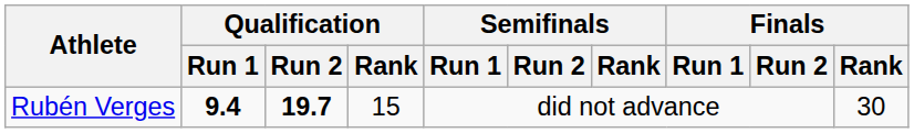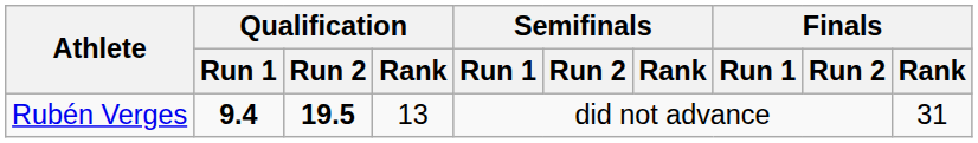 <table class="wikitable" border="1">
 <tr>
 <th rowspan=2>Athlete</th>
 <th colspan=3>Qualification</th>
 <th colspan=3>Semifinals</th>
 <th colspan=3>Finals</th>
 </tr>
 <tr>
 <th>Run 1</th>
 <th>Run 2</th>
 <th>Rank</th>
 <th>Run 1</th>
 <th>Run 2</th>
 <th>Rank</th>
 <th>Run 1</th>
 <th>Run 2</th>
 <th>Rank</th>
 </tr>
 <tr align=center>
 <td align=left><a href='#'>Rubén Verges</a></td>
 <td><strong>9.4</strong></td>
-<td><strong>19.7</strong></td>
-<td>15</td>
+<td><strong>19.5</strong></td>
+<td>13</td>
 <td colspan=5>did not advance</td>
-<td>30</td>
+<td>31</td>
 </tr>
 </table>
